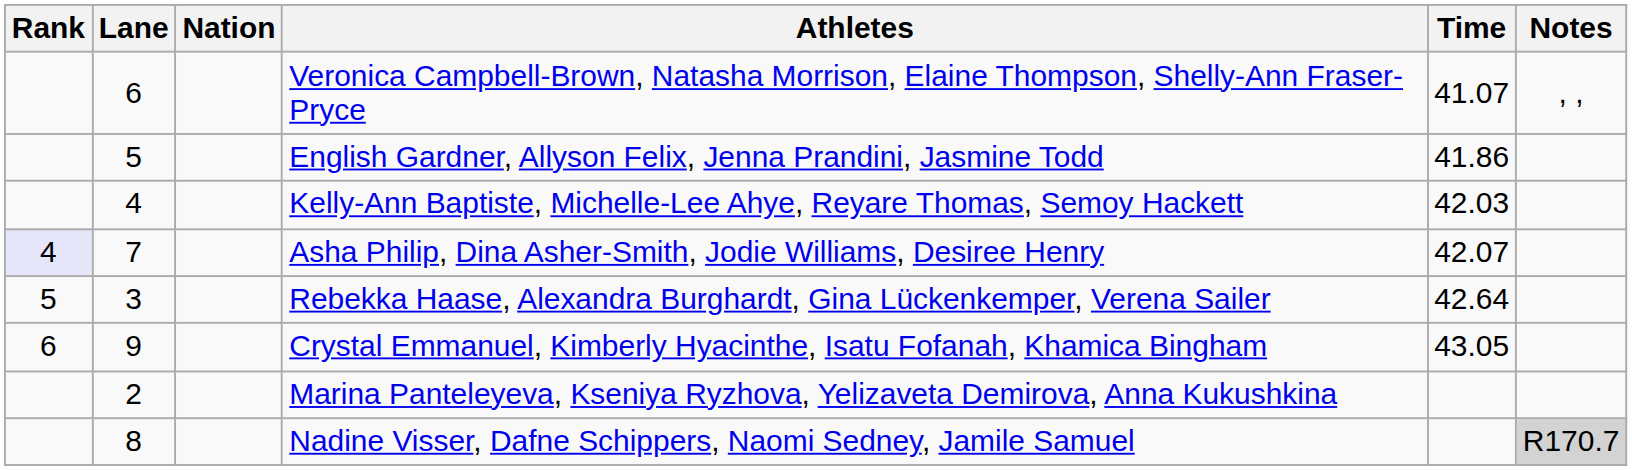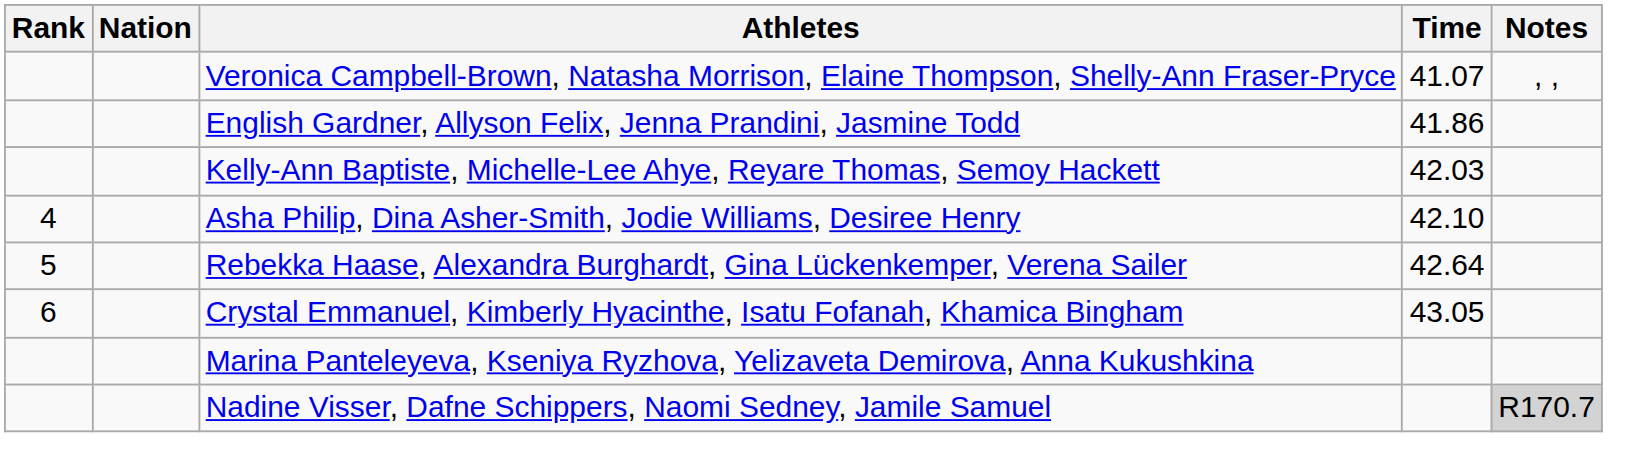 <table class="wikitable sortable" style="text-align:center">
 <tr>
 <th>Rank</th>
-<th>Lane</th>
 <th>Nation</th>
 <th>Athletes</th>
 <th>Time</th>
 <th>Notes</th>
 </tr>
 <tr>
 <td></td>
-<td>6</td>
 <td align=left></td>
 <td align=left><a href='#'>Veronica Campbell-Brown</a>, <a href='#'>Natasha Morrison</a>, <a href='#'>Elaine Thompson</a>, <a href='#'>Shelly-Ann Fraser-Pryce</a></td>
 <td>41.07</td>
 <td>, , </td>
 </tr>
 <tr>
 <td></td>
-<td>5</td>
 <td align=left></td>
 <td align=left><a href='#'>English Gardner</a>, <a href='#'>Allyson Felix</a>, <a href='#'>Jenna Prandini</a>, <a href='#'>Jasmine Todd</a></td>
 <td>41.86</td>
 <td></td>
 </tr>
 <tr>
 <td></td>
-<td>4</td>
 <td align=left></td>
 <td align=left><a href='#'>Kelly-Ann Baptiste</a>, <a href='#'>Michelle-Lee Ahye</a>, <a href='#'>Reyare Thomas</a>, <a href='#'>Semoy Hackett</a></td>
 <td>42.03</td>
 <td></td>
 </tr>
 <tr>
-<td style="background: lavender;">4</td>
-<td>7</td>
+<td>4</td>
 <td align=left></td>
 <td align=left><a href='#'>Asha Philip</a>, <a href='#'>Dina Asher-Smith</a>, <a href='#'>Jodie Williams</a>, <a href='#'>Desiree Henry</a></td>
-<td>42.07</td>
+<td>42.10</td>
 <td></td>
 </tr>
 <tr>
 <td>5</td>
-<td>3</td>
 <td align=left></td>
 <td align=left><a href='#'>Rebekka Haase</a>, <a href='#'>Alexandra Burghardt</a>, <a href='#'>Gina Lückenkemper</a>, <a href='#'>Verena Sailer</a></td>
 <td>42.64</td>
 <td></td>
 </tr>
 <tr>
 <td>6</td>
-<td>9</td>
 <td align=left></td>
 <td align=left><a href='#'>Crystal Emmanuel</a>, <a href='#'>Kimberly Hyacinthe</a>, <a href='#'>Isatu Fofanah</a>, <a href='#'>Khamica Bingham</a></td>
 <td>43.05</td>
 <td></td>
 </tr>
 <tr>
 <td></td>
-<td>2</td>
 <td align=left></td>
 <td align=left><a href='#'>Marina Panteleyeva</a>, <a href='#'>Kseniya Ryzhova</a>, <a href='#'>Yelizaveta Demirova</a>, <a href='#'>Anna Kukushkina</a></td>
 <td></td>
 <td></td>
 </tr>
 <tr>
 <td></td>
-<td>8</td>
 <td align=left></td>
 <td align=left><a href='#'>Nadine Visser</a>, <a href='#'>Dafne Schippers</a>, <a href='#'>Naomi Sedney</a>, <a href='#'>Jamile Samuel</a></td>
 <td></td>
 <td style="background: lightgrey;">R170.7</td>
 </tr>
 </table>
